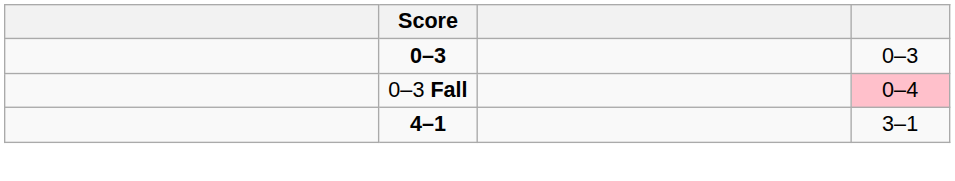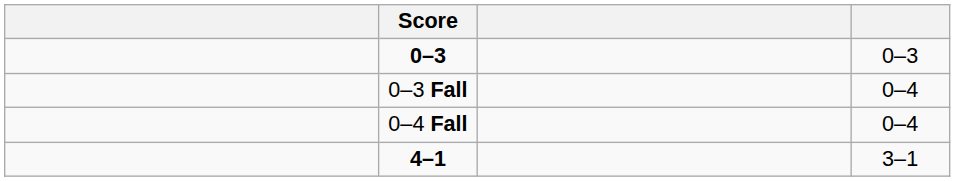 <table class="wikitable" style="text-align: center; ">
 <tr>
 <th align="right" width="270"></th>
 <th width="65">Score</th>
 <th align="left" width="270"></th>
 <th width="65"></th>
 </tr>
 <tr>
 <td align="left"></td>
 <td><strong>0–3</strong></td>
 <td align="left"><strong></strong></td>
 <td>0–3 <strong></strong></td>
 </tr>
 <tr>
 <td align="left"></td>
 <td>0–3 <strong>Fall</strong></td>
 <td align="left"><strong></strong></td>
-<td style="background: pink;">0–4 <strong></strong></td>
+<td>0–4 <strong></strong></td>
+</tr>
+<tr>
+<td align="left"></td>
+<td>0–4 <strong>Fall</strong></td>
+<td align="left"><strong></strong></td>
+<td>0–4 <strong></strong></td>
 </tr>
 <tr>
 <td align="left"><strong></strong></td>
 <td><strong>4–1</strong></td>
 <td align="left"></td>
 <td>3–1 <strong></strong></td>
 </tr>
 </table>
